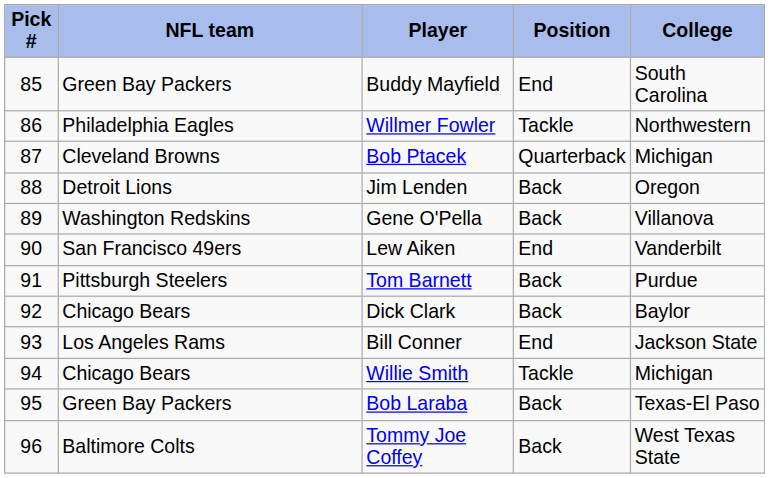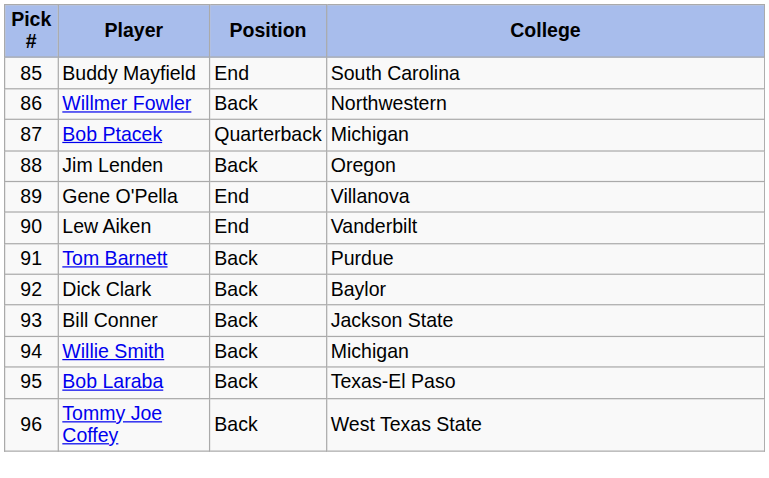 <table class="wikitable sortable sortable" style="width: 100%">
 <tr>
 <th style="background:#A8BDEC;" width=7%>Pick #</th>
-<th width=40% style="background:#A8BDEC;">NFL team</th>
 <th width=20% style="background:#A8BDEC;">Player</th>
 <th width=13% style="background:#A8BDEC;">Position</th>
 <th style="background:#A8BDEC;">College</th>
 </tr>
 <tr>
 <td align=center>85</td>
-<td>Green Bay Packers</td>
 <td>Buddy Mayfield</td>
 <td>End</td>
 <td>South Carolina</td>
 </tr>
 <tr>
 <td align=center>86</td>
-<td>Philadelphia Eagles</td>
 <td><a href='#'>Willmer Fowler</a></td>
-<td>Tackle</td>
+<td>Back</td>
 <td>Northwestern</td>
 </tr>
 <tr>
 <td align=center>87</td>
-<td>Cleveland Browns</td>
 <td><a href='#'>Bob Ptacek</a></td>
 <td>Quarterback</td>
 <td>Michigan</td>
 </tr>
 <tr>
 <td align=center>88</td>
-<td>Detroit Lions</td>
 <td>Jim Lenden</td>
 <td>Back</td>
 <td>Oregon</td>
 </tr>
 <tr>
 <td align=center>89</td>
-<td>Washington Redskins</td>
 <td>Gene O'Pella</td>
-<td>Back</td>
+<td>End</td>
 <td>Villanova</td>
 </tr>
 <tr>
 <td align=center>90</td>
-<td>San Francisco 49ers</td>
 <td>Lew Aiken</td>
 <td>End</td>
 <td>Vanderbilt</td>
 </tr>
 <tr>
 <td align=center>91</td>
-<td>Pittsburgh Steelers</td>
 <td><a href='#'>Tom Barnett</a></td>
 <td>Back</td>
 <td>Purdue</td>
 </tr>
 <tr>
 <td align=center>92</td>
-<td>Chicago Bears</td>
 <td>Dick Clark</td>
 <td>Back</td>
 <td>Baylor</td>
 </tr>
 <tr>
 <td align=center>93</td>
-<td>Los Angeles Rams</td>
 <td>Bill Conner</td>
-<td>End</td>
+<td>Back</td>
 <td>Jackson State</td>
 </tr>
 <tr>
 <td align=center>94</td>
-<td>Chicago Bears</td>
 <td><a href='#'>Willie Smith</a></td>
-<td>Tackle</td>
+<td>Back</td>
 <td>Michigan</td>
 </tr>
 <tr>
 <td align=center>95</td>
-<td>Green Bay Packers</td>
 <td><a href='#'>Bob Laraba</a></td>
 <td>Back</td>
 <td>Texas-El Paso</td>
 </tr>
 <tr>
 <td align=center>96</td>
-<td>Baltimore Colts</td>
 <td><a href='#'>Tommy Joe Coffey</a></td>
 <td>Back</td>
 <td>West Texas State</td>
 </tr>
 </table>
